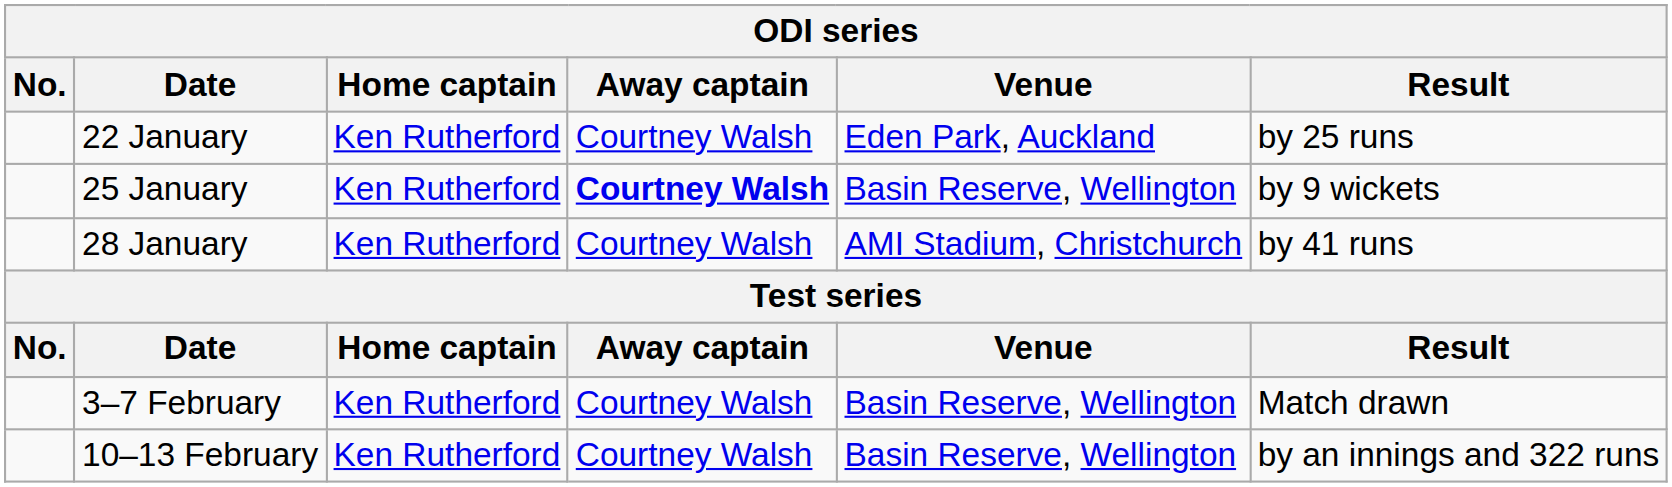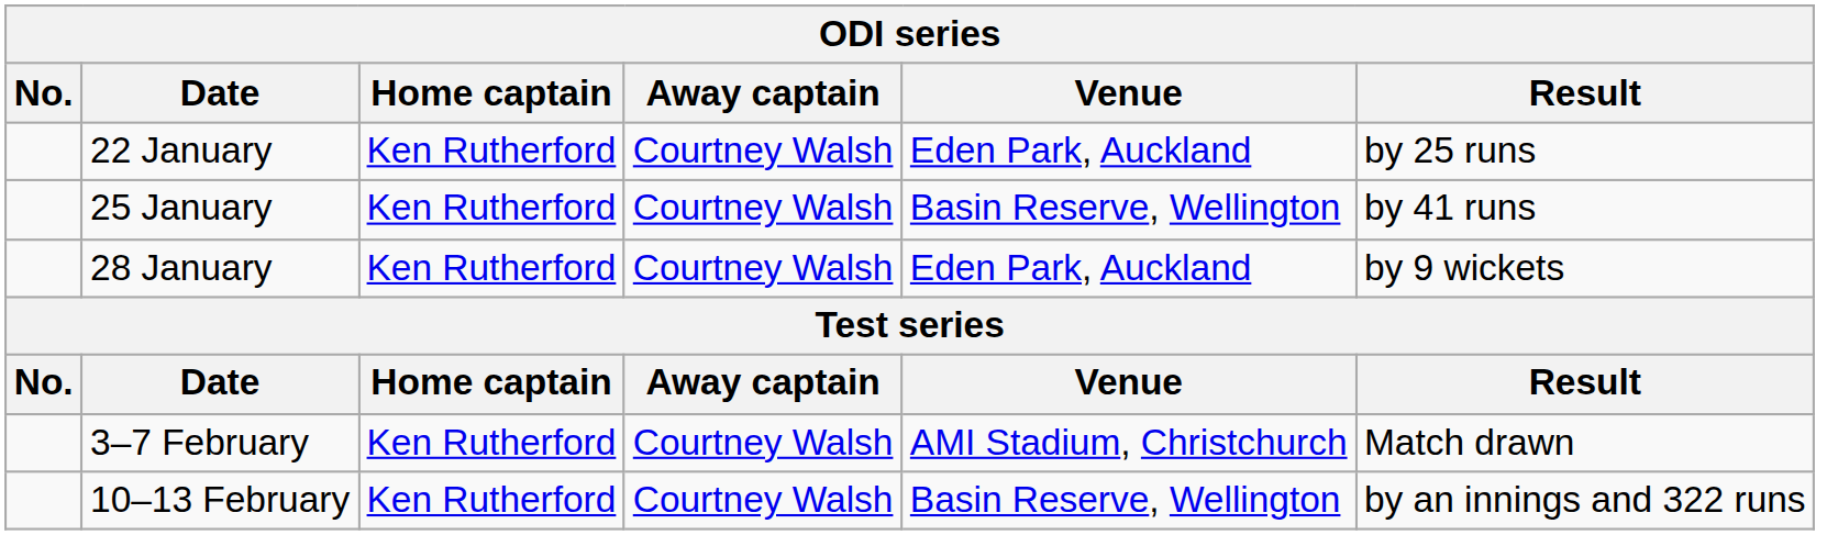 <table class="wikitable">
 <tr>
 <th colspan="9">ODI series</th>
 </tr>
 <tr>
 <th>No.</th>
 <th>Date</th>
 <th>Home captain</th>
 <th>Away captain</th>
 <th>Venue</th>
 <th>Result</th>
 </tr>
 <tr>
 <td></td>
 <td>22 January</td>
 <td><a href='#'>Ken Rutherford</a></td>
 <td><a href='#'>Courtney Walsh</a></td>
 <td><a href='#'>Eden Park</a>, <a href='#'>Auckland</a></td>
 <td> by 25 runs</td>
 </tr>
 <tr>
 <td></td>
 <td>25 January</td>
 <td><a href='#'>Ken Rutherford</a></td>
-<td><strong><a href='#'>Courtney Walsh</a></strong></td>
+<td><a href='#'>Courtney Walsh</a></td>
 <td><a href='#'>Basin Reserve</a>, <a href='#'>Wellington</a></td>
-<td> by 9 wickets</td>
+<td> by 41 runs</td>
 </tr>
 <tr>
 <td></td>
 <td>28 January</td>
 <td><a href='#'>Ken Rutherford</a></td>
 <td><a href='#'>Courtney Walsh</a></td>
-<td><a href='#'>AMI Stadium</a>, <a href='#'>Christchurch</a></td>
-<td> by 41 runs</td>
+<td><a href='#'>Eden Park</a>, <a href='#'>Auckland</a></td>
+<td> by 9 wickets</td>
 </tr>
 <tr>
 <th colspan="9">Test series</th>
 </tr>
 <tr>
 <th>No.</th>
 <th>Date</th>
 <th>Home captain</th>
 <th>Away captain</th>
 <th>Venue</th>
 <th>Result</th>
 </tr>
 <tr>
 <td></td>
 <td>3–7 February</td>
 <td><a href='#'>Ken Rutherford</a></td>
 <td><a href='#'>Courtney Walsh</a></td>
-<td><a href='#'>Basin Reserve</a>, <a href='#'>Wellington</a></td>
+<td><a href='#'>AMI Stadium</a>, <a href='#'>Christchurch</a></td>
 <td>Match drawn</td>
 </tr>
 <tr>
 <td></td>
 <td>10–13 February</td>
 <td><a href='#'>Ken Rutherford</a></td>
 <td><a href='#'>Courtney Walsh</a></td>
 <td><a href='#'>Basin Reserve</a>, <a href='#'>Wellington</a></td>
 <td> by an innings and 322 runs</td>
 </tr>
 </table>
